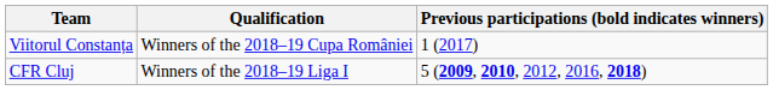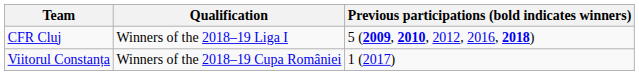 <table class="wikitable">
 <tr>
 <th>Team</th>
 <th>Qualification</th>
 <th>Previous participations (bold indicates winners)</th>
 </tr>
 <tr>
+<td><a href='#'>CFR Cluj</a></td>
+<td>Winners of the <a href='#'>2018–19 Liga I</a></td>
+<td>5 (<strong><a href='#'>2009</a></strong>, <strong><a href='#'>2010</a></strong>, <a href='#'>2012</a>, <a href='#'>2016</a>, <strong><a href='#'>2018</a></strong>)</td>
+</tr>
+<tr>
 <td><a href='#'>Viitorul Constanța</a></td>
 <td>Winners of the <a href='#'>2018–19 Cupa României</a></td>
 <td>1 (<a href='#'>2017</a>)</td>
 </tr>
-<tr>
-<td><a href='#'>CFR Cluj</a></td>
-<td>Winners of the <a href='#'>2018–19 Liga I</a></td>
-<td>5 (<strong><a href='#'>2009</a></strong>, <strong><a href='#'>2010</a></strong>, <a href='#'>2012</a>, <a href='#'>2016</a>, <strong><a href='#'>2018</a></strong>)</td>
-</tr>
 </table>
